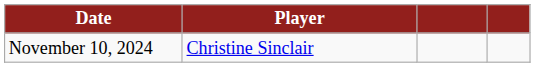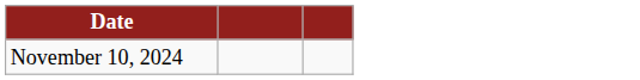 <table class="wikitable sortable" style="text-align:left;">
 <tr>
 <th style="background:#921f1c; color:#fff; width:150px;" data-sort-type="date">Date</th>
-<th style="background:#921f1c; color:#fff; width:200px;">Player</th>
 <th style="background:#921f1c; color:#fff; width:55px;"></th>
 <th style="background:#921f1c; color:#fff; width:30px;"></th>
 </tr>
 <tr>
 <td>November 10, 2024</td>
-<td> <a href='#'>Christine Sinclair</a></td>
 <td align="center"></td>
 <td></td>
 </tr>
 </table>
